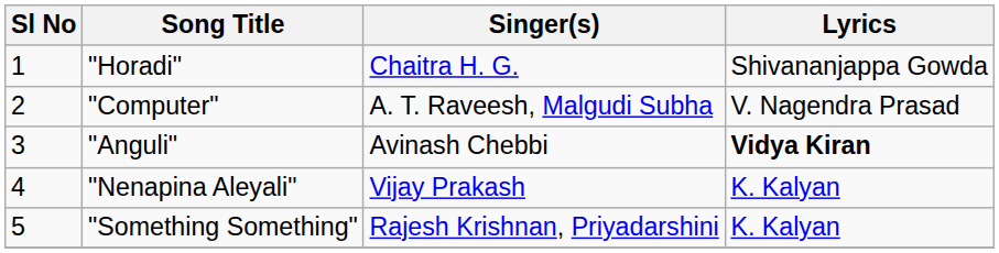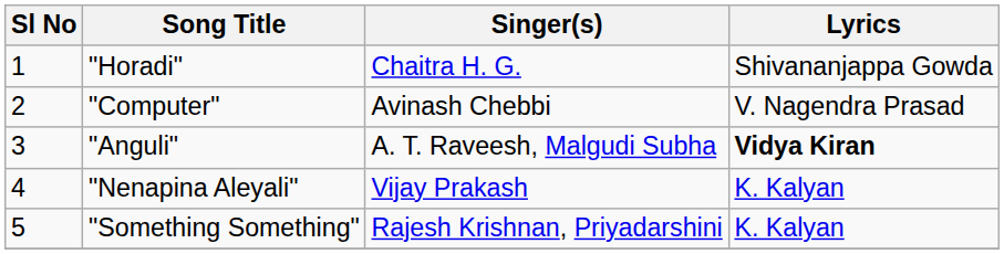 <table class="wikitable">
 <tr>
 <th>Sl No</th>
 <th>Song Title</th>
 <th>Singer(s)</th>
 <th>Lyrics</th>
 </tr>
 <tr>
 <td>1</td>
 <td>"Horadi"</td>
 <td><a href='#'>Chaitra H. G.</a></td>
 <td>Shivananjappa Gowda</td>
 </tr>
 <tr>
 <td>2</td>
 <td>"Computer"</td>
-<td>A. T. Raveesh, <a href='#'>Malgudi Subha</a></td>
+<td>Avinash Chebbi</td>
 <td>V. Nagendra Prasad</td>
 </tr>
 <tr>
 <td>3</td>
 <td>"Anguli"</td>
-<td>Avinash Chebbi</td>
+<td>A. T. Raveesh, <a href='#'>Malgudi Subha</a></td>
 <td><strong>Vidya Kiran</strong></td>
 </tr>
 <tr>
 <td>4</td>
 <td>"Nenapina Aleyali"</td>
 <td><a href='#'>Vijay Prakash</a></td>
 <td><a href='#'>K. Kalyan</a></td>
 </tr>
 <tr>
 <td>5</td>
 <td>"Something Something"</td>
 <td><a href='#'>Rajesh Krishnan</a>, <a href='#'>Priyadarshini</a></td>
 <td><a href='#'>K. Kalyan</a></td>
 </tr>
 <tr>
 </tr>
 </table>
